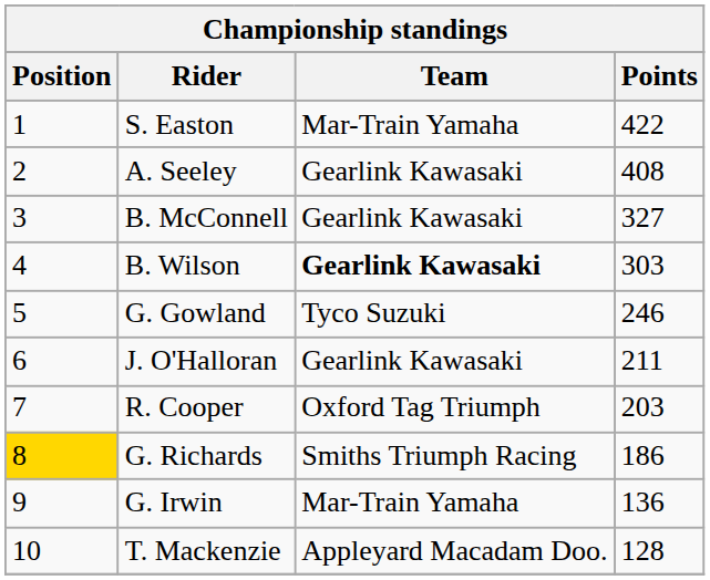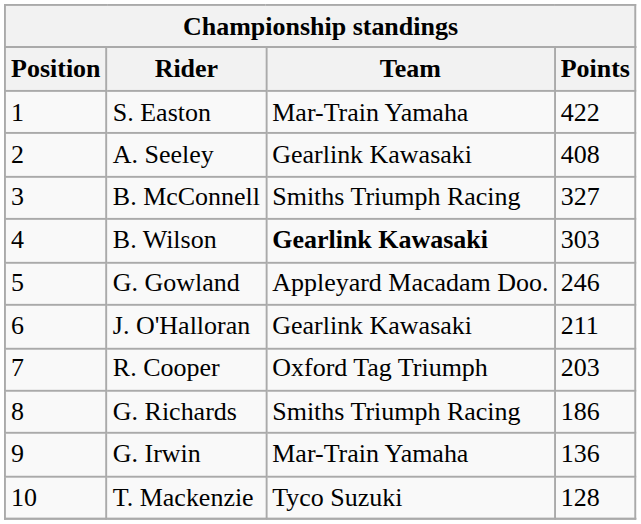 <table class="wikitable" style="font-size: 85%">
 <tr>
 <th colspan=4>Championship standings</th>
 </tr>
 <tr>
 </tr>
 <tr>
 <th>Position</th>
 <th>Rider</th>
 <th>Team</th>
 <th>Points</th>
 </tr>
 <tr>
 <td>1</td>
 <td>S. Easton</td>
 <td>Mar-Train Yamaha</td>
 <td>422</td>
 </tr>
 <tr>
 <td>2</td>
 <td>A. Seeley</td>
 <td>Gearlink Kawasaki</td>
 <td>408</td>
 </tr>
 <tr>
 <td>3</td>
 <td>B. McConnell</td>
-<td>Gearlink Kawasaki</td>
+<td>Smiths Triumph Racing</td>
 <td>327</td>
 </tr>
 <tr>
 <td>4</td>
 <td>B. Wilson</td>
 <td><strong>Gearlink Kawasaki</strong></td>
 <td>303</td>
 </tr>
 <tr>
 <td>5</td>
 <td>G. Gowland</td>
-<td>Tyco Suzuki</td>
+<td>Appleyard Macadam Doo.</td>
 <td>246</td>
 </tr>
 <tr>
 <td>6</td>
 <td>J. O'Halloran</td>
 <td>Gearlink Kawasaki</td>
 <td>211</td>
 </tr>
 <tr>
 <td>7</td>
 <td>R. Cooper</td>
 <td>Oxford Tag Triumph</td>
 <td>203</td>
 </tr>
 <tr>
-<td style="background: gold;">8</td>
+<td>8</td>
 <td>G. Richards</td>
 <td>Smiths Triumph Racing</td>
 <td>186</td>
 </tr>
 <tr>
 <td>9</td>
 <td>G. Irwin</td>
 <td>Mar-Train Yamaha</td>
 <td>136</td>
 </tr>
 <tr>
 <td>10</td>
 <td>T. Mackenzie</td>
-<td>Appleyard Macadam Doo.</td>
+<td>Tyco Suzuki</td>
 <td>128</td>
 </tr>
 <tr>
 </tr>
 </table>
